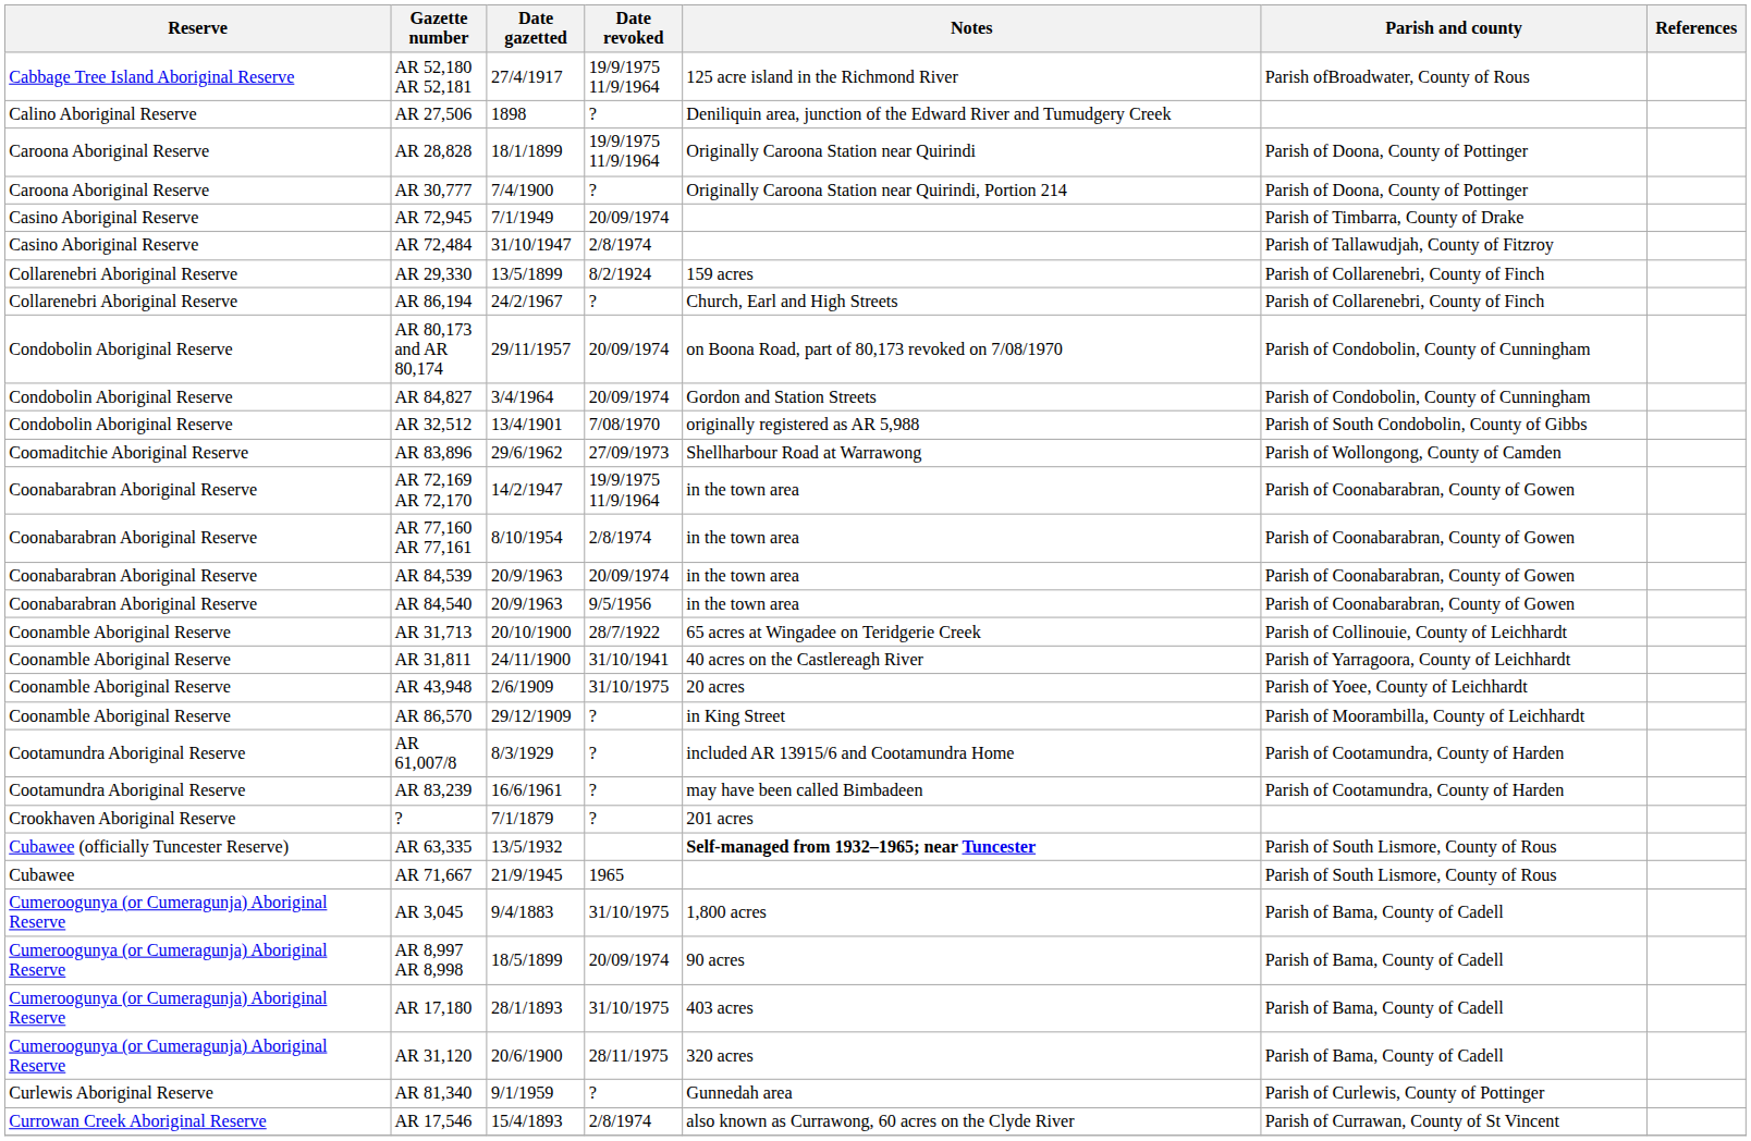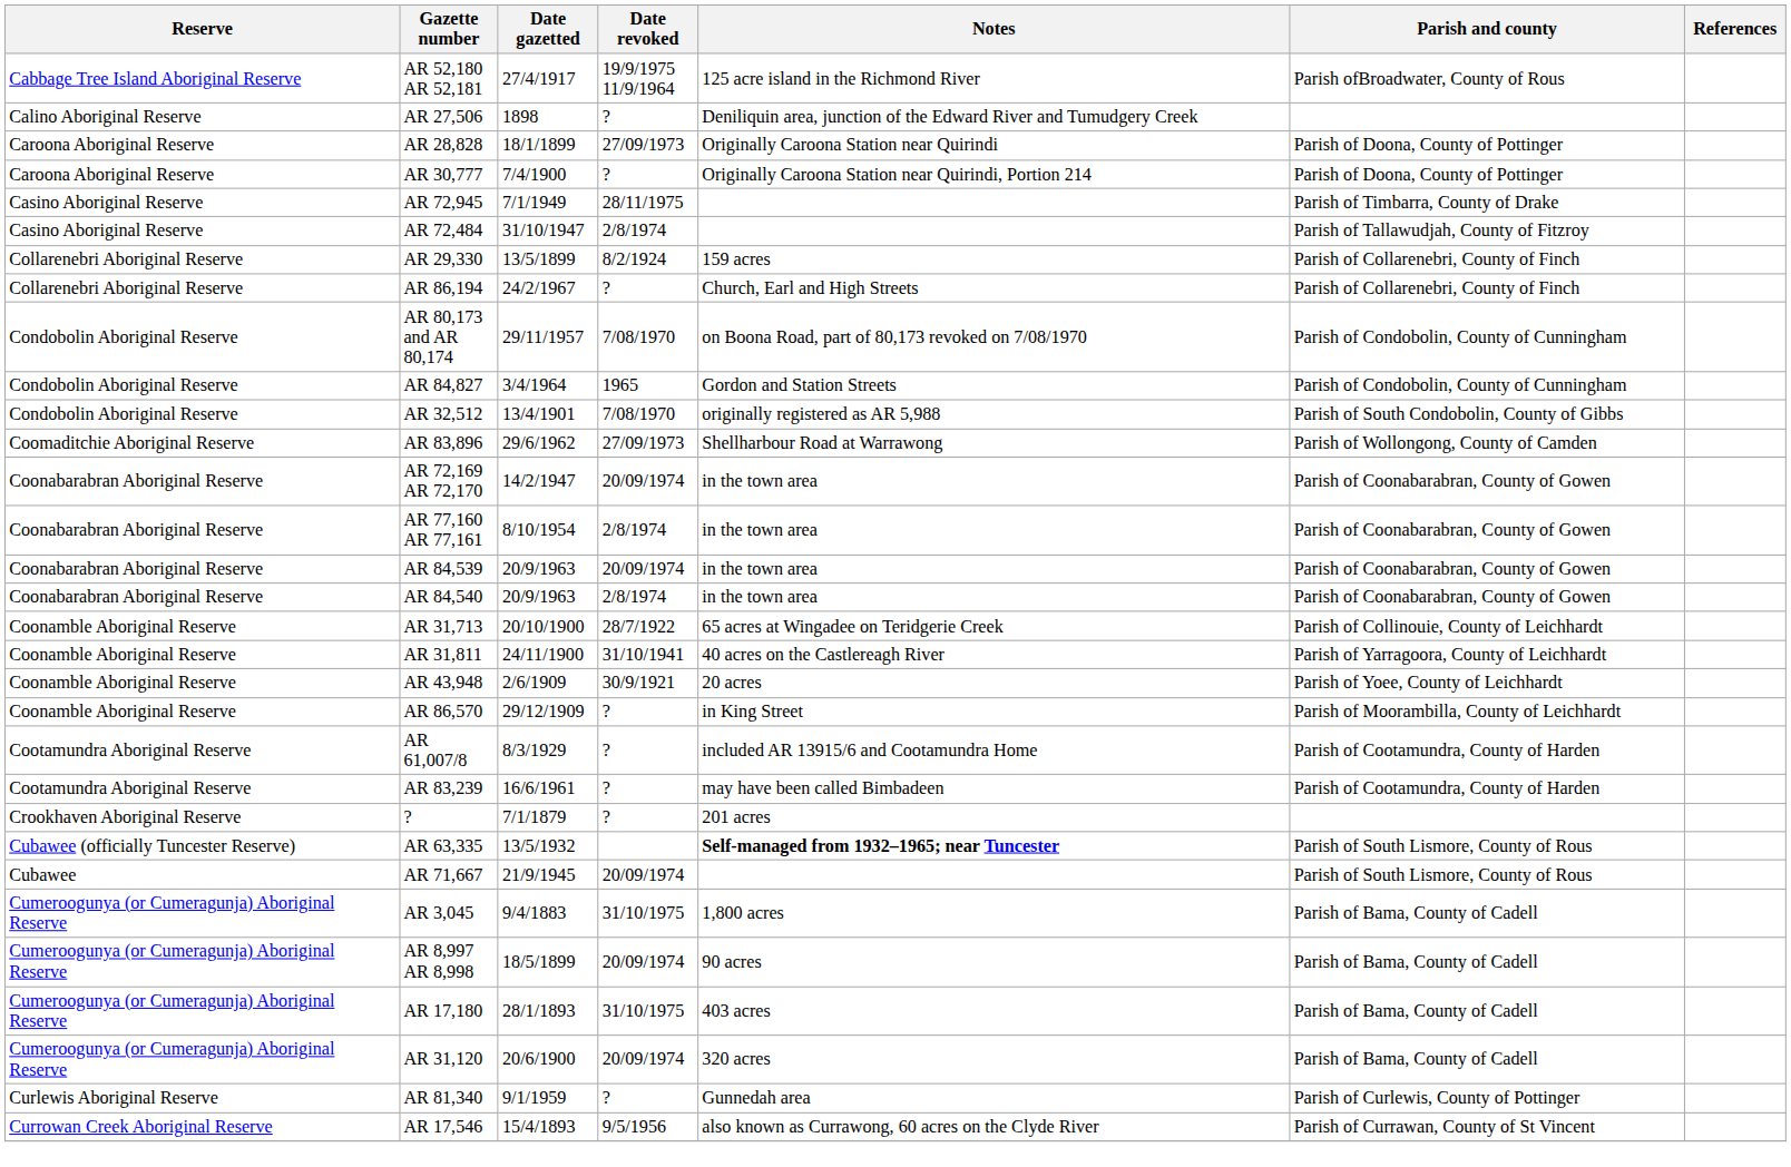 <table class="wikitable" style="width:100%; background:#fff;">
 <tr>
 <th scope="col" style="width:20%;">Reserve</th>
 <th scope="col" style="width:5%;">Gazette number</th>
 <th scope="col" style="width:5%;">Date gazetted</th>
 <th scope="col" style="width:5%;">Date revoked</th>
 <th scope="col" class="unsortable" style="width: 30%">Notes</th>
 <th scope="col" class="unsortable" style="width: 20%">Parish and county</th>
 <th scope="col" class="unsortable" style="width: 5%">References</th>
 </tr>
 <tr>
 <td><a href='#'>Cabbage Tree Island Aboriginal Reserve</a></td>
 <td>AR 52,180<br>AR 52,181</td>
 <td>27/4/1917</td>
 <td>19/9/1975<br>11/9/1964</td>
 <td>125 acre  island in the Richmond River</td>
 <td>Parish ofBroadwater, County of Rous</td>
 <td></td>
 </tr>
 <tr>
 <td>Calino Aboriginal Reserve</td>
 <td>AR 27,506</td>
 <td>1898</td>
 <td>?</td>
 <td>Deniliquin area, junction of the Edward River and Tumudgery Creek</td>
 <td></td>
 <td></td>
 </tr>
 <tr>
 <td>Caroona Aboriginal Reserve</td>
 <td>AR 28,828</td>
 <td>18/1/1899</td>
-<td>19/9/1975<br>11/9/1964</td>
+<td>27/09/1973</td>
 <td>Originally Caroona Station near Quirindi</td>
 <td>Parish of Doona, County of Pottinger</td>
 <td></td>
 </tr>
 <tr>
 <td>Caroona Aboriginal Reserve</td>
 <td>AR 30,777</td>
 <td>7/4/1900</td>
 <td>?</td>
 <td>Originally Caroona Station near Quirindi, Portion 214</td>
 <td>Parish of Doona, County of Pottinger</td>
 <td></td>
 </tr>
 <tr>
 <td>Casino Aboriginal Reserve</td>
 <td>AR 72,945</td>
 <td>7/1/1949</td>
-<td>20/09/1974</td>
+<td>28/11/1975</td>
 <td></td>
 <td>Parish of Timbarra, County of Drake</td>
 <td></td>
 </tr>
 <tr>
 <td>Casino Aboriginal Reserve</td>
 <td>AR 72,484</td>
 <td>31/10/1947</td>
 <td>2/8/1974</td>
 <td></td>
 <td>Parish of Tallawudjah, County of Fitzroy</td>
 <td></td>
 </tr>
 <tr>
 <td>Collarenebri Aboriginal Reserve</td>
 <td>AR 29,330</td>
 <td>13/5/1899</td>
 <td>8/2/1924</td>
 <td>159 acres</td>
 <td>Parish of Collarenebri, County of Finch</td>
 <td></td>
 </tr>
 <tr>
 <td>Collarenebri Aboriginal Reserve</td>
 <td>AR 86,194</td>
 <td>24/2/1967</td>
 <td>?</td>
 <td>Church, Earl and High Streets</td>
 <td>Parish of Collarenebri, County of Finch</td>
 <td></td>
 </tr>
 <tr>
 <td>Condobolin Aboriginal Reserve</td>
 <td>AR 80,173<br>and AR 80,174</td>
 <td>29/11/1957</td>
-<td>20/09/1974</td>
+<td>7/08/1970</td>
 <td>on Boona Road, part of 80,173 revoked on 7/08/1970</td>
 <td>Parish of Condobolin, County of Cunningham</td>
 <td></td>
 </tr>
 <tr>
 <td>Condobolin Aboriginal Reserve</td>
 <td>AR 84,827</td>
 <td>3/4/1964</td>
-<td>20/09/1974</td>
+<td>1965</td>
 <td>Gordon and Station Streets</td>
 <td>Parish of Condobolin, County of Cunningham</td>
 <td></td>
 </tr>
 <tr>
 <td>Condobolin Aboriginal Reserve</td>
 <td>AR 32,512</td>
 <td>13/4/1901</td>
 <td>7/08/1970</td>
 <td>originally registered as AR 5,988</td>
 <td>Parish of South Condobolin, County of Gibbs</td>
 <td></td>
 </tr>
 <tr>
 <td>Coomaditchie Aboriginal Reserve</td>
 <td>AR 83,896</td>
 <td>29/6/1962</td>
 <td>27/09/1973</td>
 <td>Shellharbour Road at Warrawong</td>
 <td>Parish of Wollongong, County of Camden</td>
 <td></td>
 </tr>
 <tr>
 <td>Coonabarabran Aboriginal Reserve</td>
 <td>AR 72,169<br>AR 72,170</td>
 <td>14/2/1947</td>
-<td>19/9/1975<br>11/9/1964</td>
+<td>20/09/1974</td>
 <td>in the town area</td>
 <td>Parish of Coonabarabran, County of Gowen</td>
 <td></td>
 </tr>
 <tr>
 <td>Coonabarabran Aboriginal Reserve</td>
 <td>AR 77,160<br>AR 77,161</td>
 <td>8/10/1954</td>
 <td>2/8/1974</td>
 <td>in the town area</td>
 <td>Parish of Coonabarabran, County of Gowen</td>
 <td></td>
 </tr>
 <tr>
 <td>Coonabarabran Aboriginal Reserve</td>
 <td>AR 84,539</td>
 <td>20/9/1963</td>
 <td>20/09/1974</td>
 <td>in the town area</td>
 <td>Parish of Coonabarabran, County of Gowen</td>
 <td></td>
 </tr>
 <tr>
 <td>Coonabarabran Aboriginal Reserve</td>
 <td>AR 84,540</td>
 <td>20/9/1963</td>
-<td>9/5/1956</td>
+<td>2/8/1974</td>
 <td>in the town area</td>
 <td>Parish of Coonabarabran, County of Gowen</td>
 <td></td>
 </tr>
 <tr>
 <td>Coonamble Aboriginal Reserve</td>
 <td>AR 31,713</td>
 <td>20/10/1900</td>
 <td>28/7/1922</td>
 <td>65 acres at Wingadee on Teridgerie Creek</td>
 <td>Parish of Collinouie, County of Leichhardt</td>
 <td></td>
 </tr>
 <tr>
 <td>Coonamble Aboriginal Reserve</td>
 <td>AR 31,811</td>
 <td>24/11/1900</td>
 <td>31/10/1941</td>
 <td>40 acres on the Castlereagh River</td>
 <td>Parish of Yarragoora, County of Leichhardt</td>
 <td></td>
 </tr>
 <tr>
 <td>Coonamble Aboriginal Reserve</td>
 <td>AR 43,948</td>
 <td>2/6/1909</td>
-<td>31/10/1975</td>
+<td>30/9/1921</td>
 <td>20 acres</td>
 <td>Parish of Yoee, County of Leichhardt</td>
 <td></td>
 </tr>
 <tr>
 <td>Coonamble Aboriginal Reserve</td>
 <td>AR 86,570</td>
 <td>29/12/1909</td>
 <td>?</td>
 <td>in King Street</td>
 <td>Parish of Moorambilla, County of Leichhardt</td>
 <td></td>
 </tr>
 <tr>
 <td>Cootamundra Aboriginal Reserve</td>
 <td>AR 61,007/8</td>
 <td>8/3/1929</td>
 <td>?</td>
 <td>included AR 13915/6 and Cootamundra Home</td>
 <td>Parish of Cootamundra, County of Harden</td>
 <td></td>
 </tr>
 <tr>
 <td>Cootamundra Aboriginal Reserve</td>
 <td>AR 83,239</td>
 <td>16/6/1961</td>
 <td>?</td>
 <td>may have been called Bimbadeen</td>
 <td>Parish of Cootamundra, County of Harden</td>
 <td></td>
 </tr>
 <tr>
 <td>Crookhaven Aboriginal Reserve</td>
 <td>?</td>
 <td>7/1/1879</td>
 <td>?</td>
 <td>201 acres</td>
 <td></td>
 <td></td>
 </tr>
 <tr>
 <td><a href='#'>Cubawee</a> (officially Tuncester Reserve)</td>
 <td>AR 63,335</td>
 <td>13/5/1932</td>
 <td></td>
 <td><strong>Self-managed from 1932–1965; near <a href='#'>Tuncester</a></strong></td>
 <td>Parish of South Lismore, County of Rous</td>
 <td></td>
 </tr>
 <tr>
 <td>Cubawee</td>
 <td>AR 71,667</td>
 <td>21/9/1945</td>
-<td>1965</td>
+<td>20/09/1974</td>
 <td></td>
 <td>Parish of South Lismore, County of Rous</td>
 <td></td>
 </tr>
 <tr>
 <td><a href='#'>Cumeroogunya (or Cumeragunja) Aboriginal Reserve</a></td>
 <td>AR 3,045</td>
 <td>9/4/1883</td>
 <td>31/10/1975</td>
 <td>1,800 acres</td>
 <td>Parish of Bama, County of Cadell</td>
 <td></td>
 </tr>
 <tr>
 <td><a href='#'>Cumeroogunya (or Cumeragunja) Aboriginal Reserve</a></td>
 <td>AR 8,997 AR 8,998</td>
 <td>18/5/1899</td>
 <td>20/09/1974</td>
 <td>90 acres</td>
 <td>Parish of Bama, County of Cadell</td>
 <td></td>
 </tr>
 <tr>
 <td><a href='#'>Cumeroogunya (or Cumeragunja) Aboriginal Reserve</a></td>
 <td>AR 17,180</td>
 <td>28/1/1893</td>
 <td>31/10/1975</td>
 <td>403 acres</td>
 <td>Parish of Bama, County of Cadell</td>
 <td></td>
 </tr>
 <tr>
 <td><a href='#'>Cumeroogunya (or Cumeragunja) Aboriginal Reserve</a></td>
 <td>AR 31,120</td>
 <td>20/6/1900</td>
-<td>28/11/1975</td>
+<td>20/09/1974</td>
 <td>320 acres</td>
 <td>Parish of Bama, County of Cadell</td>
 <td></td>
 </tr>
 <tr>
 <td>Curlewis Aboriginal Reserve</td>
 <td>AR 81,340</td>
 <td>9/1/1959</td>
 <td>?</td>
 <td>Gunnedah area</td>
 <td>Parish of Curlewis, County of Pottinger</td>
 <td></td>
 </tr>
 <tr>
 <td><a href='#'>Currowan Creek Aboriginal Reserve</a></td>
 <td>AR 17,546</td>
 <td>15/4/1893</td>
-<td>2/8/1974</td>
+<td>9/5/1956</td>
 <td>also known as Currawong, 60 acres on the Clyde River</td>
 <td>Parish of Currawan, County of St Vincent</td>
 <td></td>
 </tr>
 <tr>
 </tr>
 </table>
